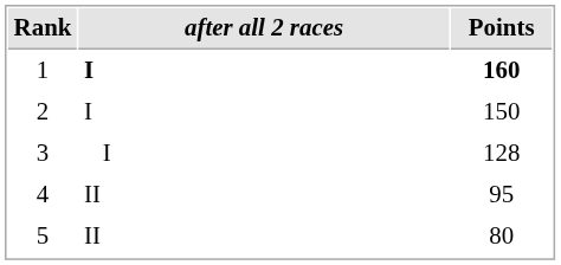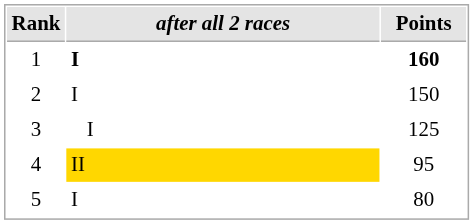 <table cellspacing="1" cellpadding="3" style="border:1px solid #aaa; font-size:86%;">
 <tr style="background:#e4e4e4;">
 <th style="border-bottom:1px solid #aaa; width:10px;">Rank</th>
 <th style="border-bottom:1px solid #aaa; width:200px;"><em>after all 2 races</em></th>
 <th style="border-bottom:1px solid #aaa; width:50px;">Points</th>
 </tr>
 <tr>
 <td align=center>1</td>
 <td><strong> I</strong></td>
 <td align=center><strong>160</strong></td>
 </tr>
 <tr>
 <td align=center>2</td>
 <td> I</td>
 <td align=center>150</td>
 </tr>
 <tr>
 <td align=center>3</td>
 <td>   I</td>
-<td align=center>128</td>
+<td align=center>125</td>
 </tr>
 <tr>
 <td align=center>4</td>
-<td> II</td>
+<td style="background: gold;"> II</td>
 <td align=center>95</td>
 </tr>
 <tr>
 <td align=center>5</td>
-<td> II</td>
+<td> I</td>
 <td align=center>80</td>
 </tr>
 </table>
